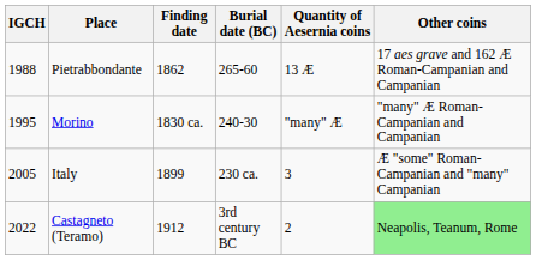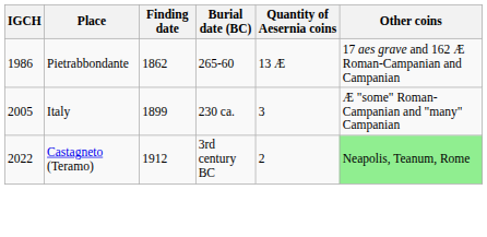 <table class="wikitable">
 <tr>
 <th>IGCH</th>
 <th>Place</th>
 <th>Finding date</th>
 <th>Burial date (BC)</th>
 <th>Quantity of Aesernia coins</th>
 <th>Other coins</th>
 </tr>
 <tr>
-<td>1988</td>
+<td>1986</td>
 <td>Pietrabbondante</td>
 <td>1862</td>
 <td>265-60</td>
 <td>13 Æ</td>
 <td>17 <em>aes grave</em> and 162 Æ Roman-Campanian and Campanian</td>
-</tr>
-<tr>
-<td>1995</td>
-<td><a href='#'>Morino</a></td>
-<td>1830 ca.</td>
-<td>240-30</td>
-<td>"many" Æ</td>
-<td>"many" Æ Roman-Campanian and Campanian</td>
 </tr>
 <tr>
 <td>2005</td>
 <td>Italy</td>
 <td>1899</td>
 <td>230 ca.</td>
 <td>3</td>
 <td>Æ "some" Roman-Campanian and "many" Campanian</td>
 </tr>
 <tr>
 <td>2022</td>
 <td><a href='#'>Castagneto</a> (Teramo)</td>
 <td>1912</td>
 <td>3rd century BC</td>
 <td>2</td>
 <td style="background: lightgreen;">Neapolis, Teanum, Rome</td>
 </tr>
 </table>
